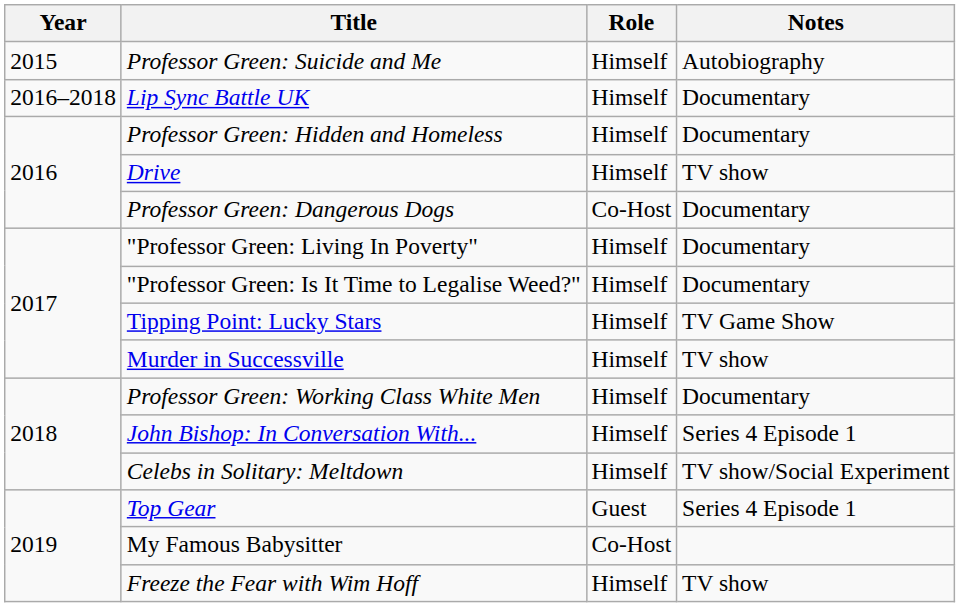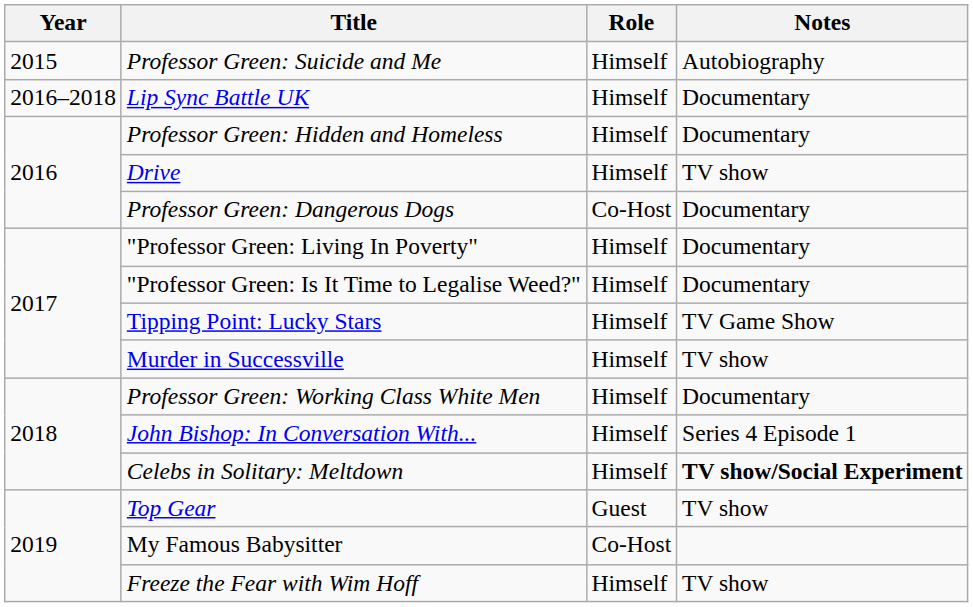 <table class="wikitable sortable plainrowheaders">
 <tr>
 <th>Year</th>
 <th>Title</th>
 <th>Role</th>
 <th>Notes</th>
 </tr>
 <tr>
 <td>2015</td>
 <td><em>Professor Green: Suicide and Me</em></td>
 <td>Himself</td>
 <td>Autobiography</td>
 </tr>
 <tr>
 <td>2016–2018</td>
 <td><em><a href='#'>Lip Sync Battle UK</a></em></td>
 <td>Himself</td>
 <td>Documentary</td>
 </tr>
 <tr>
 <td rowspan="3">2016</td>
 <td><em>Professor Green: Hidden and Homeless</em></td>
 <td>Himself</td>
 <td>Documentary</td>
 </tr>
 <tr>
 <td><em><a href='#'>Drive</a></em></td>
 <td>Himself</td>
 <td>TV show</td>
 </tr>
 <tr>
 <td><em>Professor Green: Dangerous Dogs</em></td>
 <td>Co-Host</td>
 <td>Documentary</td>
 </tr>
 <tr>
 <td rowspan="4">2017</td>
 <td>"Professor Green: Living In Poverty"</td>
 <td>Himself</td>
 <td>Documentary</td>
 </tr>
 <tr>
 <td>"Professor Green: Is It Time to Legalise Weed?"</td>
 <td>Himself</td>
 <td>Documentary</td>
 </tr>
 <tr>
 <td><a href='#'>Tipping Point: Lucky Stars</a></td>
 <td>Himself</td>
 <td>TV Game Show</td>
 </tr>
 <tr>
 <td><a href='#'>Murder in Successville</a></td>
 <td>Himself</td>
 <td>TV show</td>
 </tr>
 <tr>
 <td rowspan="3">2018</td>
 <td><em>Professor Green: Working Class White Men</em></td>
 <td>Himself</td>
 <td>Documentary</td>
 </tr>
 <tr>
 <td><em><a href='#'>John Bishop: In Conversation With...</a></em></td>
 <td>Himself</td>
 <td>Series 4 Episode 1</td>
 </tr>
 <tr>
 <td><em>Celebs in Solitary: Meltdown</em></td>
 <td>Himself</td>
-<td>TV show/Social Experiment</td>
+<td><strong>TV show/Social Experiment</strong></td>
 </tr>
 <tr>
 <td rowspan="3">2019</td>
 <td><em><a href='#'>Top Gear</a></em></td>
 <td>Guest</td>
-<td>Series 4 Episode 1</td>
+<td>TV show</td>
 </tr>
 <tr>
 <td>My Famous Babysitter</td>
 <td>Co-Host</td>
 <td></td>
 </tr>
 <tr>
 <td><em>Freeze the Fear with Wim Hoff</em></td>
 <td>Himself</td>
 <td>TV show</td>
 </tr>
 </table>
